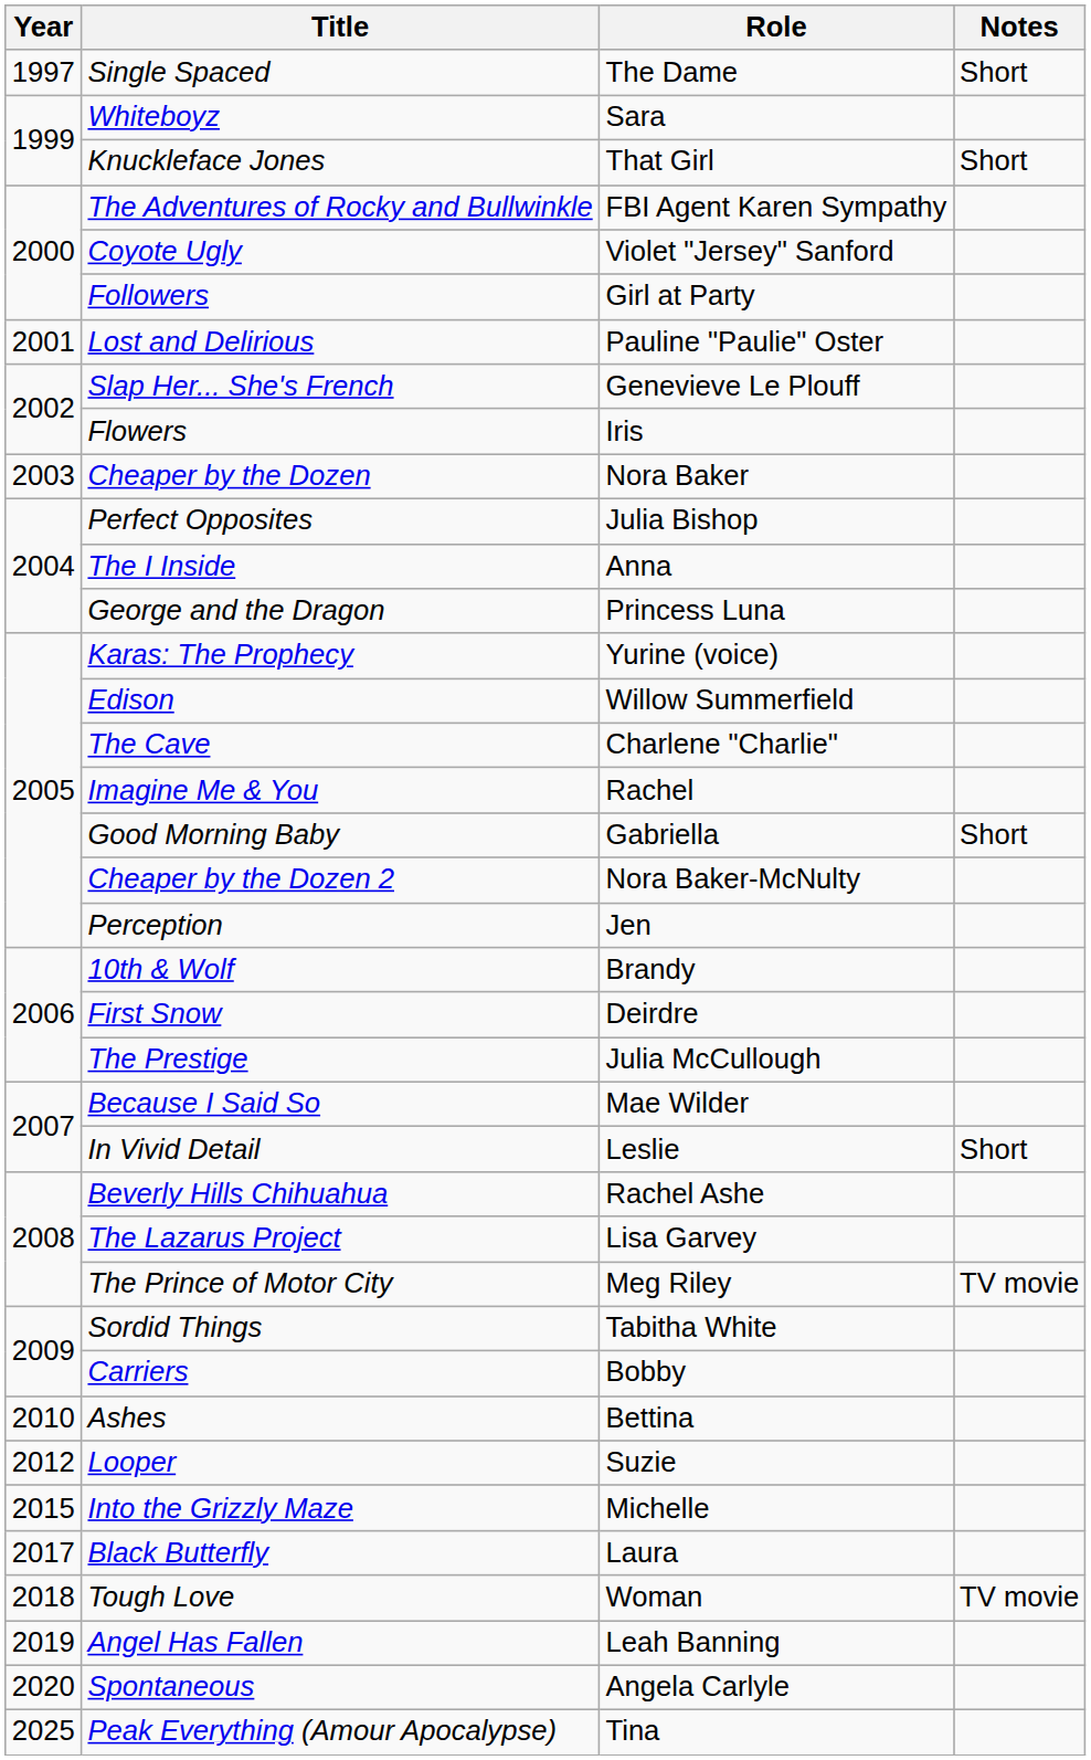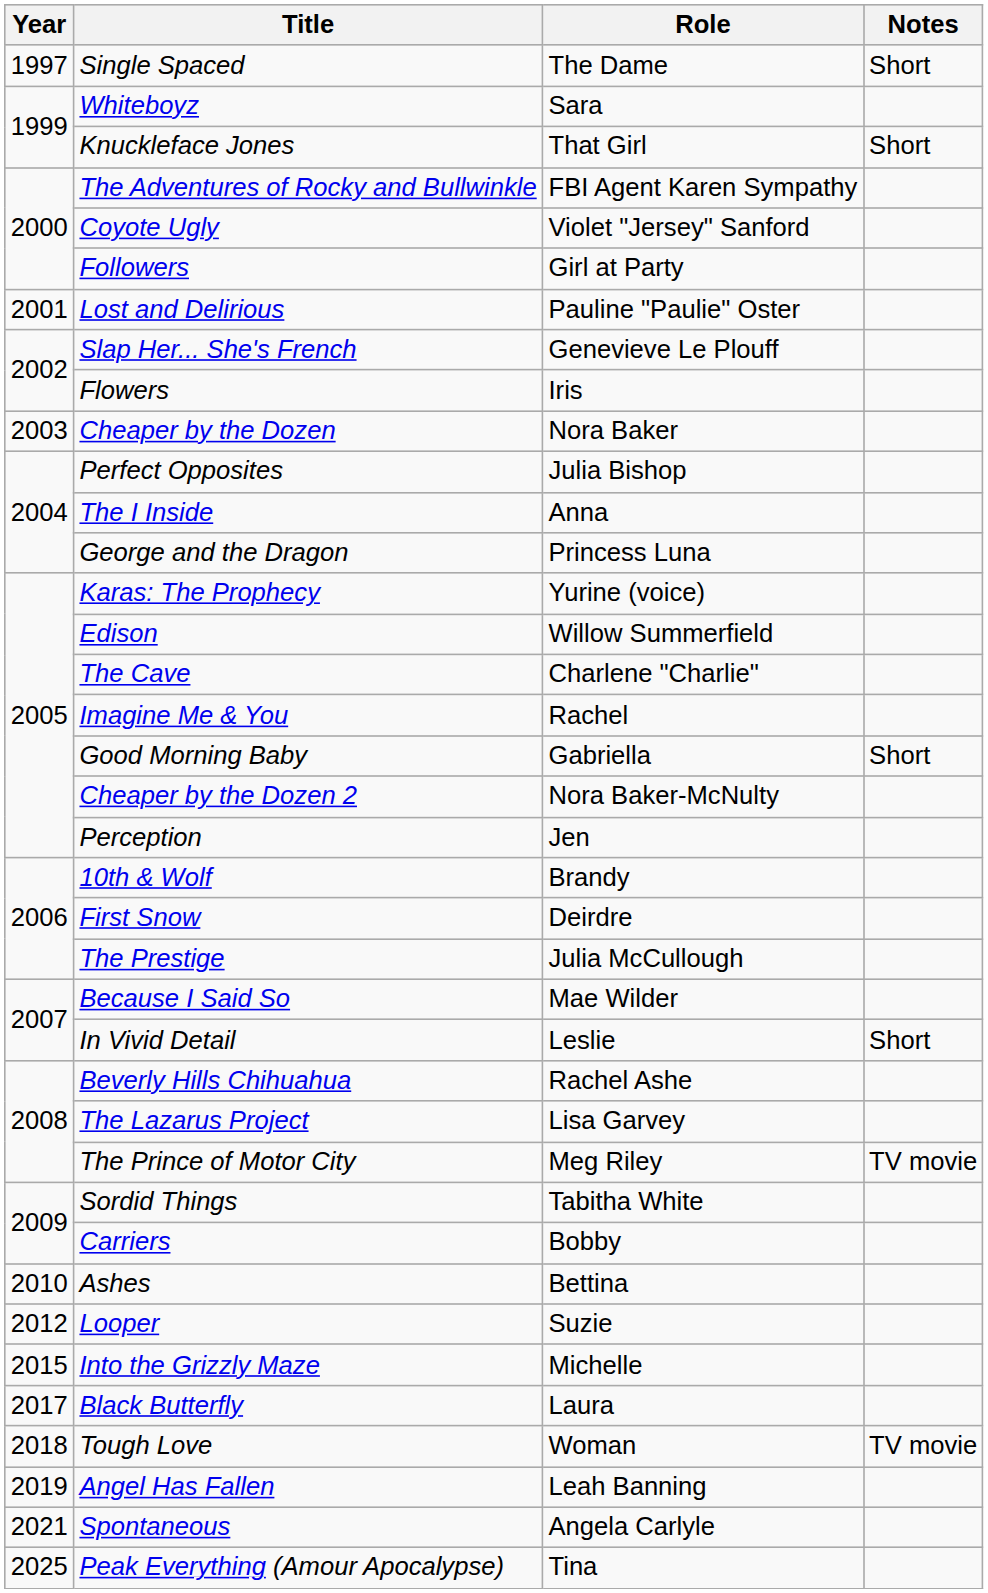 <table class="wikitable sortable">
 <tr>
 <th>Year</th>
 <th>Title</th>
 <th>Role</th>
 <th>Notes</th>
 </tr>
 <tr>
 <td>1997</td>
 <td><em>Single Spaced</em></td>
 <td>The Dame</td>
 <td>Short</td>
 </tr>
 <tr>
 <td rowspan="2">1999</td>
 <td><em><a href='#'>Whiteboyz</a></em></td>
 <td>Sara</td>
 <td></td>
 </tr>
 <tr>
 <td><em>Knuckleface Jones</em></td>
 <td>That Girl</td>
 <td>Short</td>
 </tr>
 <tr>
 <td rowspan="3">2000</td>
 <td><em><a href='#'>The Adventures of Rocky and Bullwinkle</a></em></td>
 <td>FBI Agent Karen Sympathy</td>
 <td></td>
 </tr>
 <tr>
 <td><em><a href='#'>Coyote Ugly</a></em></td>
 <td>Violet "Jersey" Sanford</td>
 <td></td>
 </tr>
 <tr>
 <td><em><a href='#'>Followers</a></em></td>
 <td>Girl at Party</td>
 <td></td>
 </tr>
 <tr>
 <td>2001</td>
 <td><em><a href='#'>Lost and Delirious</a></em></td>
 <td>Pauline "Paulie" Oster</td>
 <td></td>
 </tr>
 <tr>
 <td rowspan="2">2002</td>
 <td><em><a href='#'>Slap Her... She's French</a></em></td>
 <td>Genevieve Le Plouff</td>
 <td></td>
 </tr>
 <tr>
 <td><em>Flowers</em></td>
 <td>Iris</td>
 <td></td>
 </tr>
 <tr>
 <td>2003</td>
 <td><em><a href='#'>Cheaper by the Dozen</a></em></td>
 <td>Nora Baker</td>
 <td></td>
 </tr>
 <tr>
 <td rowspan="3">2004</td>
 <td><em>Perfect Opposites</em></td>
 <td>Julia Bishop</td>
 <td></td>
 </tr>
 <tr>
 <td><em><a href='#'>The I Inside</a></em></td>
 <td>Anna</td>
 <td></td>
 </tr>
 <tr>
 <td><em>George and the Dragon</em></td>
 <td>Princess Luna</td>
 <td></td>
 </tr>
 <tr>
 <td rowspan="7">2005</td>
 <td><em><a href='#'>Karas: The Prophecy</a></em></td>
 <td>Yurine (voice)</td>
 <td></td>
 </tr>
 <tr>
 <td><em><a href='#'>Edison</a></em></td>
 <td>Willow Summerfield</td>
 <td></td>
 </tr>
 <tr>
 <td><em><a href='#'>The Cave</a></em></td>
 <td>Charlene "Charlie"</td>
 <td></td>
 </tr>
 <tr>
 <td><em><a href='#'>Imagine Me & You</a></em></td>
 <td>Rachel</td>
 <td></td>
 </tr>
 <tr>
 <td><em>Good Morning Baby</em></td>
 <td>Gabriella</td>
 <td>Short</td>
 </tr>
 <tr>
 <td><em><a href='#'>Cheaper by the Dozen 2</a></em></td>
 <td>Nora Baker-McNulty</td>
 <td></td>
 </tr>
 <tr>
 <td><em>Perception</em></td>
 <td>Jen</td>
 <td></td>
 </tr>
 <tr>
 <td rowspan="3">2006</td>
 <td><em><a href='#'>10th & Wolf</a></em></td>
 <td>Brandy</td>
 <td></td>
 </tr>
 <tr>
 <td><em><a href='#'>First Snow</a></em></td>
 <td>Deirdre</td>
 <td></td>
 </tr>
 <tr>
 <td><em><a href='#'>The Prestige</a></em></td>
 <td>Julia McCullough</td>
 <td></td>
 </tr>
 <tr>
 <td rowspan="2">2007</td>
 <td><em><a href='#'>Because I Said So</a></em></td>
 <td>Mae Wilder</td>
 <td></td>
 </tr>
 <tr>
 <td><em>In Vivid Detail</em></td>
 <td>Leslie</td>
 <td>Short</td>
 </tr>
 <tr>
 <td rowspan="3">2008</td>
 <td><em><a href='#'>Beverly Hills Chihuahua</a></em></td>
 <td>Rachel Ashe</td>
 <td></td>
 </tr>
 <tr>
 <td><em><a href='#'>The Lazarus Project</a></em></td>
 <td>Lisa Garvey</td>
 <td></td>
 </tr>
 <tr>
 <td><em>The Prince of Motor City</em></td>
 <td>Meg Riley</td>
 <td>TV movie</td>
 </tr>
 <tr>
 <td rowspan="2">2009</td>
 <td><em>Sordid Things</em></td>
 <td>Tabitha White</td>
 <td></td>
 </tr>
 <tr>
 <td><em><a href='#'>Carriers</a></em></td>
 <td>Bobby</td>
 <td></td>
 </tr>
 <tr>
 <td>2010</td>
 <td><em>Ashes</em></td>
 <td>Bettina</td>
 <td></td>
 </tr>
 <tr>
 <td>2012</td>
 <td><em><a href='#'>Looper</a></em></td>
 <td>Suzie</td>
 <td></td>
 </tr>
 <tr>
 <td>2015</td>
 <td><em><a href='#'>Into the Grizzly Maze</a></em></td>
 <td>Michelle</td>
 <td></td>
 </tr>
 <tr>
 <td>2017</td>
 <td><em><a href='#'>Black Butterfly</a></em></td>
 <td>Laura</td>
 <td></td>
 </tr>
 <tr>
 <td>2018</td>
 <td><em>Tough Love</em></td>
 <td>Woman</td>
 <td>TV movie</td>
 </tr>
 <tr>
 <td>2019</td>
 <td><em><a href='#'>Angel Has Fallen</a></em></td>
 <td>Leah Banning</td>
 <td></td>
 </tr>
 <tr>
-<td>2020</td>
+<td>2021</td>
 <td><em><a href='#'>Spontaneous</a></em></td>
 <td>Angela Carlyle</td>
 <td></td>
 </tr>
 <tr>
 <td>2025</td>
 <td><em><a href='#'>Peak Everything</a> (Amour Apocalypse)</em></td>
 <td>Tina</td>
 <td></td>
 </tr>
 </table>
